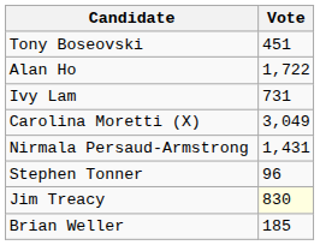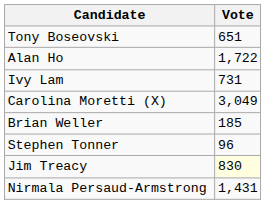 <table class="wikitable">
 <tr>
 <th bgcolor="#DDDDFF" width="200px">Candidate</th>
 <th bgcolor="#DDDDFF">Vote</th>
 </tr>
 <tr>
 <td>Tony Boseovski</td>
-<td>451</td>
+<td>651</td>
 </tr>
 <tr>
 <td>Alan Ho</td>
 <td>1,722</td>
 </tr>
 <tr>
 <td>Ivy Lam</td>
 <td>731</td>
 </tr>
 <tr>
 <td>Carolina Moretti (X)</td>
 <td>3,049</td>
 </tr>
 <tr>
-<td>Nirmala Persaud-Armstrong</td>
-<td>1,431</td>
+<td>Brian Weller</td>
+<td>185</td>
 </tr>
 <tr>
 <td>Stephen Tonner</td>
 <td>96</td>
 </tr>
 <tr>
 <td>Jim Treacy</td>
 <td style="background: lightyellow;">830</td>
 </tr>
 <tr>
-<td>Brian Weller</td>
-<td>185</td>
+<td>Nirmala Persaud-Armstrong</td>
+<td>1,431</td>
 </tr>
 </table>
